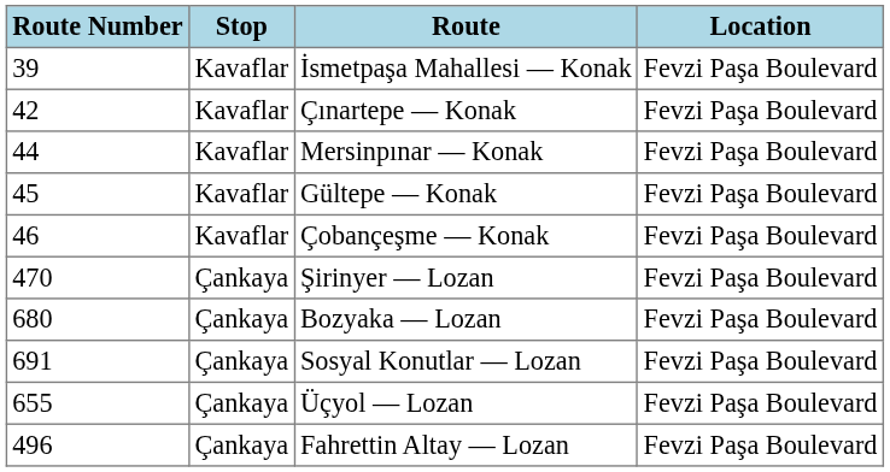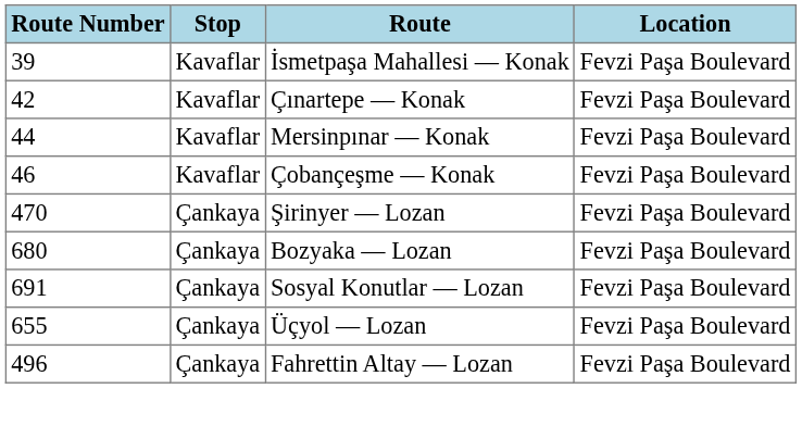 <table class="toccolours" border="1" cellpadding="3" style="margin:1em auto; border-collapse:collapse">
 <tr style="background:lightblue;">
 <th>Route Number</th>
 <th>Stop</th>
 <th>Route</th>
 <th>Location</th>
 </tr>
 <tr>
 <td>39</td>
 <td>Kavaflar</td>
 <td>İsmetpaşa Mahallesi — Konak</td>
 <td>Fevzi Paşa Boulevard</td>
 </tr>
 <tr>
 <td>42</td>
 <td>Kavaflar</td>
 <td>Çınartepe — Konak</td>
 <td>Fevzi Paşa Boulevard</td>
 </tr>
 <tr>
 <td>44</td>
 <td>Kavaflar</td>
 <td>Mersinpınar — Konak</td>
-<td>Fevzi Paşa Boulevard</td>
-</tr>
-<tr>
-<td>45</td>
-<td>Kavaflar</td>
-<td>Gültepe — Konak</td>
 <td>Fevzi Paşa Boulevard</td>
 </tr>
 <tr>
 <td>46</td>
 <td>Kavaflar</td>
 <td>Çobançeşme — Konak</td>
 <td>Fevzi Paşa Boulevard</td>
 </tr>
 <tr>
 <td>470</td>
 <td>Çankaya</td>
 <td>Şirinyer — Lozan</td>
 <td>Fevzi Paşa Boulevard</td>
 </tr>
 <tr>
 <td>680</td>
 <td>Çankaya</td>
 <td>Bozyaka — Lozan</td>
 <td>Fevzi Paşa Boulevard</td>
 </tr>
 <tr>
 <td>691</td>
 <td>Çankaya</td>
 <td>Sosyal Konutlar — Lozan</td>
 <td>Fevzi Paşa Boulevard</td>
 </tr>
 <tr>
 <td>655</td>
 <td>Çankaya</td>
 <td>Üçyol — Lozan</td>
 <td>Fevzi Paşa Boulevard</td>
 </tr>
 <tr>
 <td>496</td>
 <td>Çankaya</td>
 <td>Fahrettin Altay — Lozan</td>
 <td>Fevzi Paşa Boulevard</td>
 </tr>
 </table>
